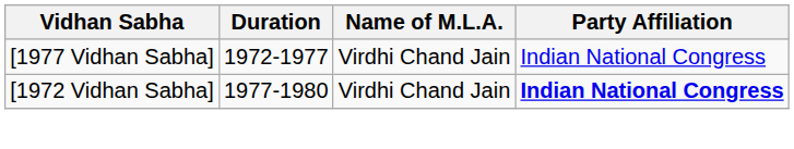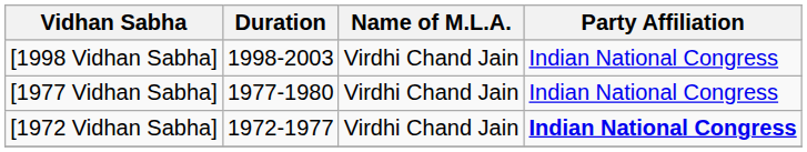 <table class ="wikitable" border ="1" cellspacing ="0" cellpedding ="5">
 <tr bgcolor = "#cccccc">
 <th>Vidhan Sabha</th>
 <th>Duration</th>
 <th>Name of M.L.A.</th>
 <th>Party Affiliation</th>
 </tr>
 <tr>
+<td>[1998 Vidhan Sabha]</td>
+<td>1998-2003</td>
+<td>Virdhi Chand Jain</td>
+<td><a href='#'>Indian National Congress</a></td>
+</tr>
+<tr>
 <td>[1977 Vidhan Sabha]</td>
-<td>1972-1977</td>
+<td>1977-1980</td>
 <td>Virdhi Chand Jain</td>
 <td><a href='#'>Indian National Congress</a></td>
 </tr>
 <tr>
 <td>[1972 Vidhan Sabha]</td>
-<td>1977-1980</td>
+<td>1972-1977</td>
 <td>Virdhi Chand Jain</td>
 <td><strong><a href='#'>Indian National Congress</a></strong></td>
 </tr>
 <tr>
 </tr>
 </table>
